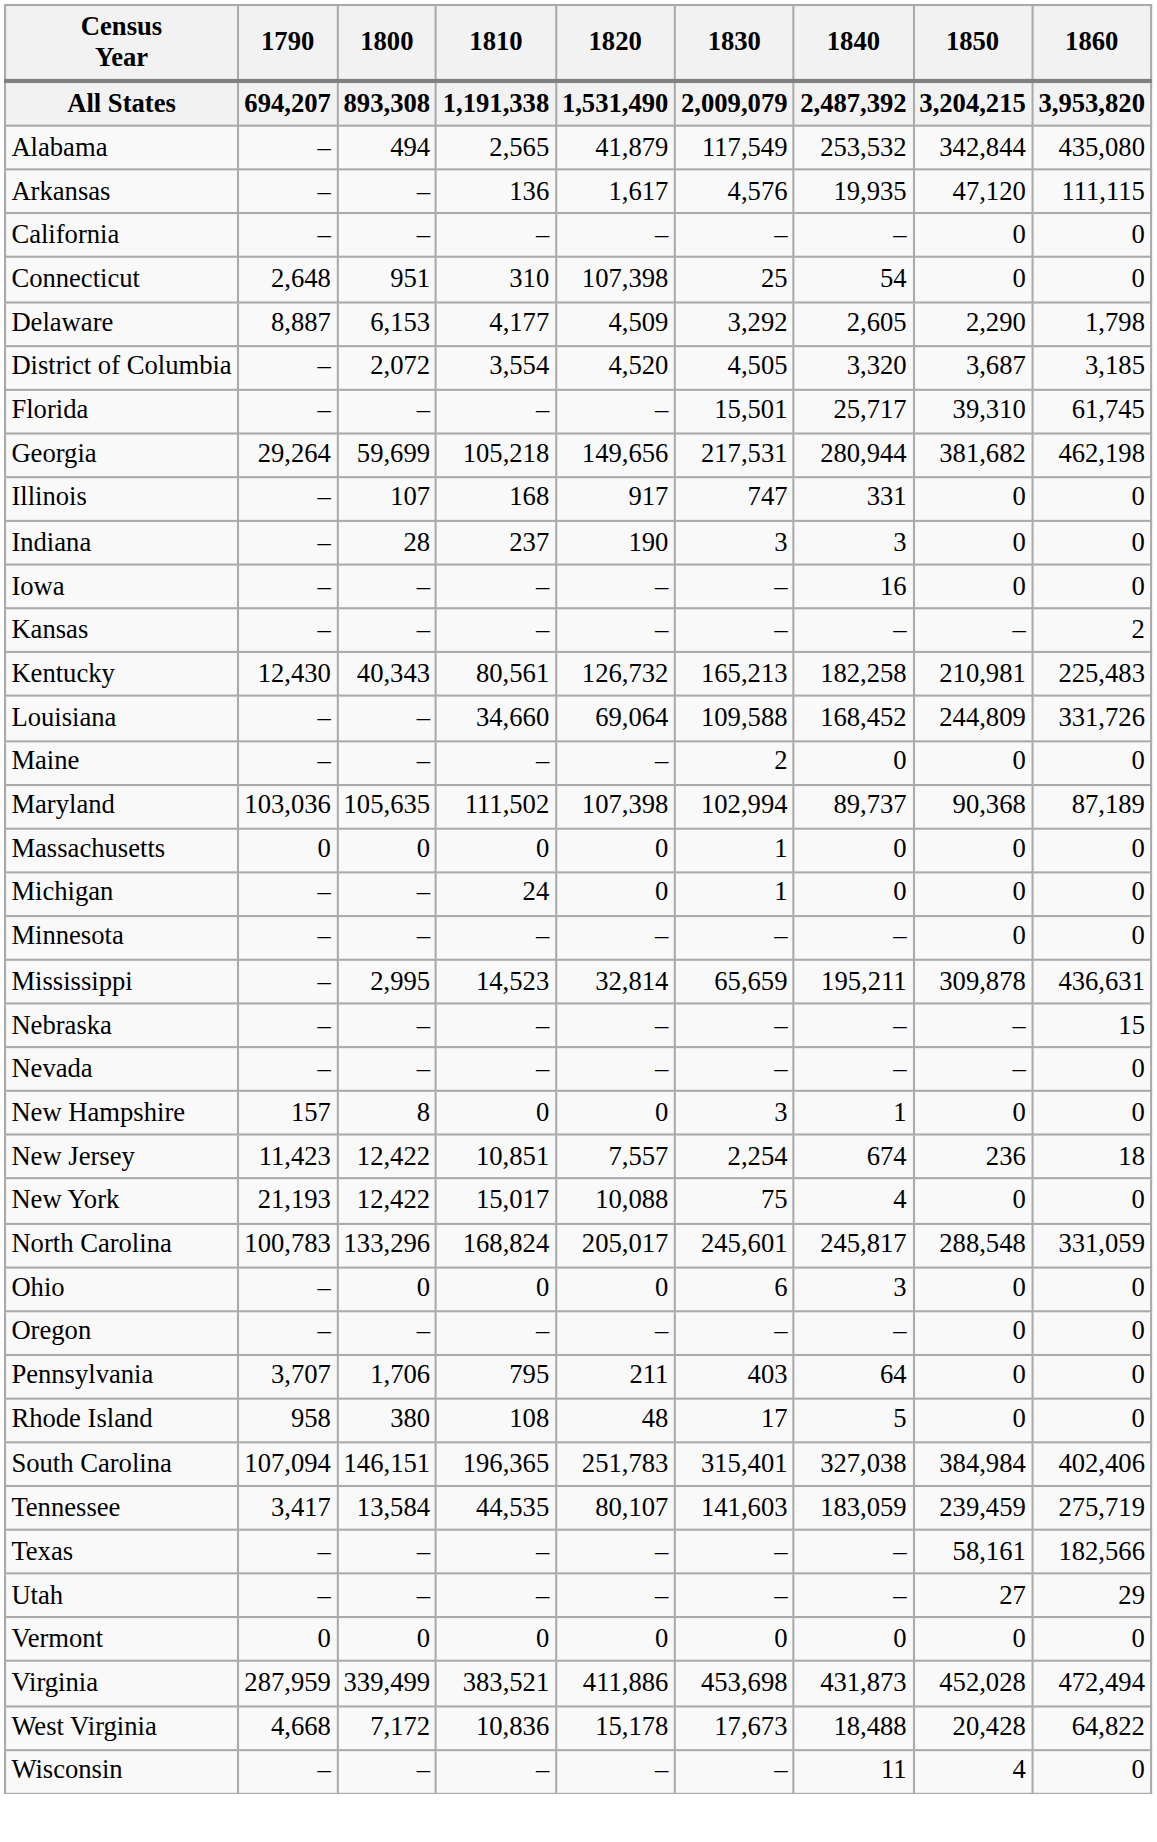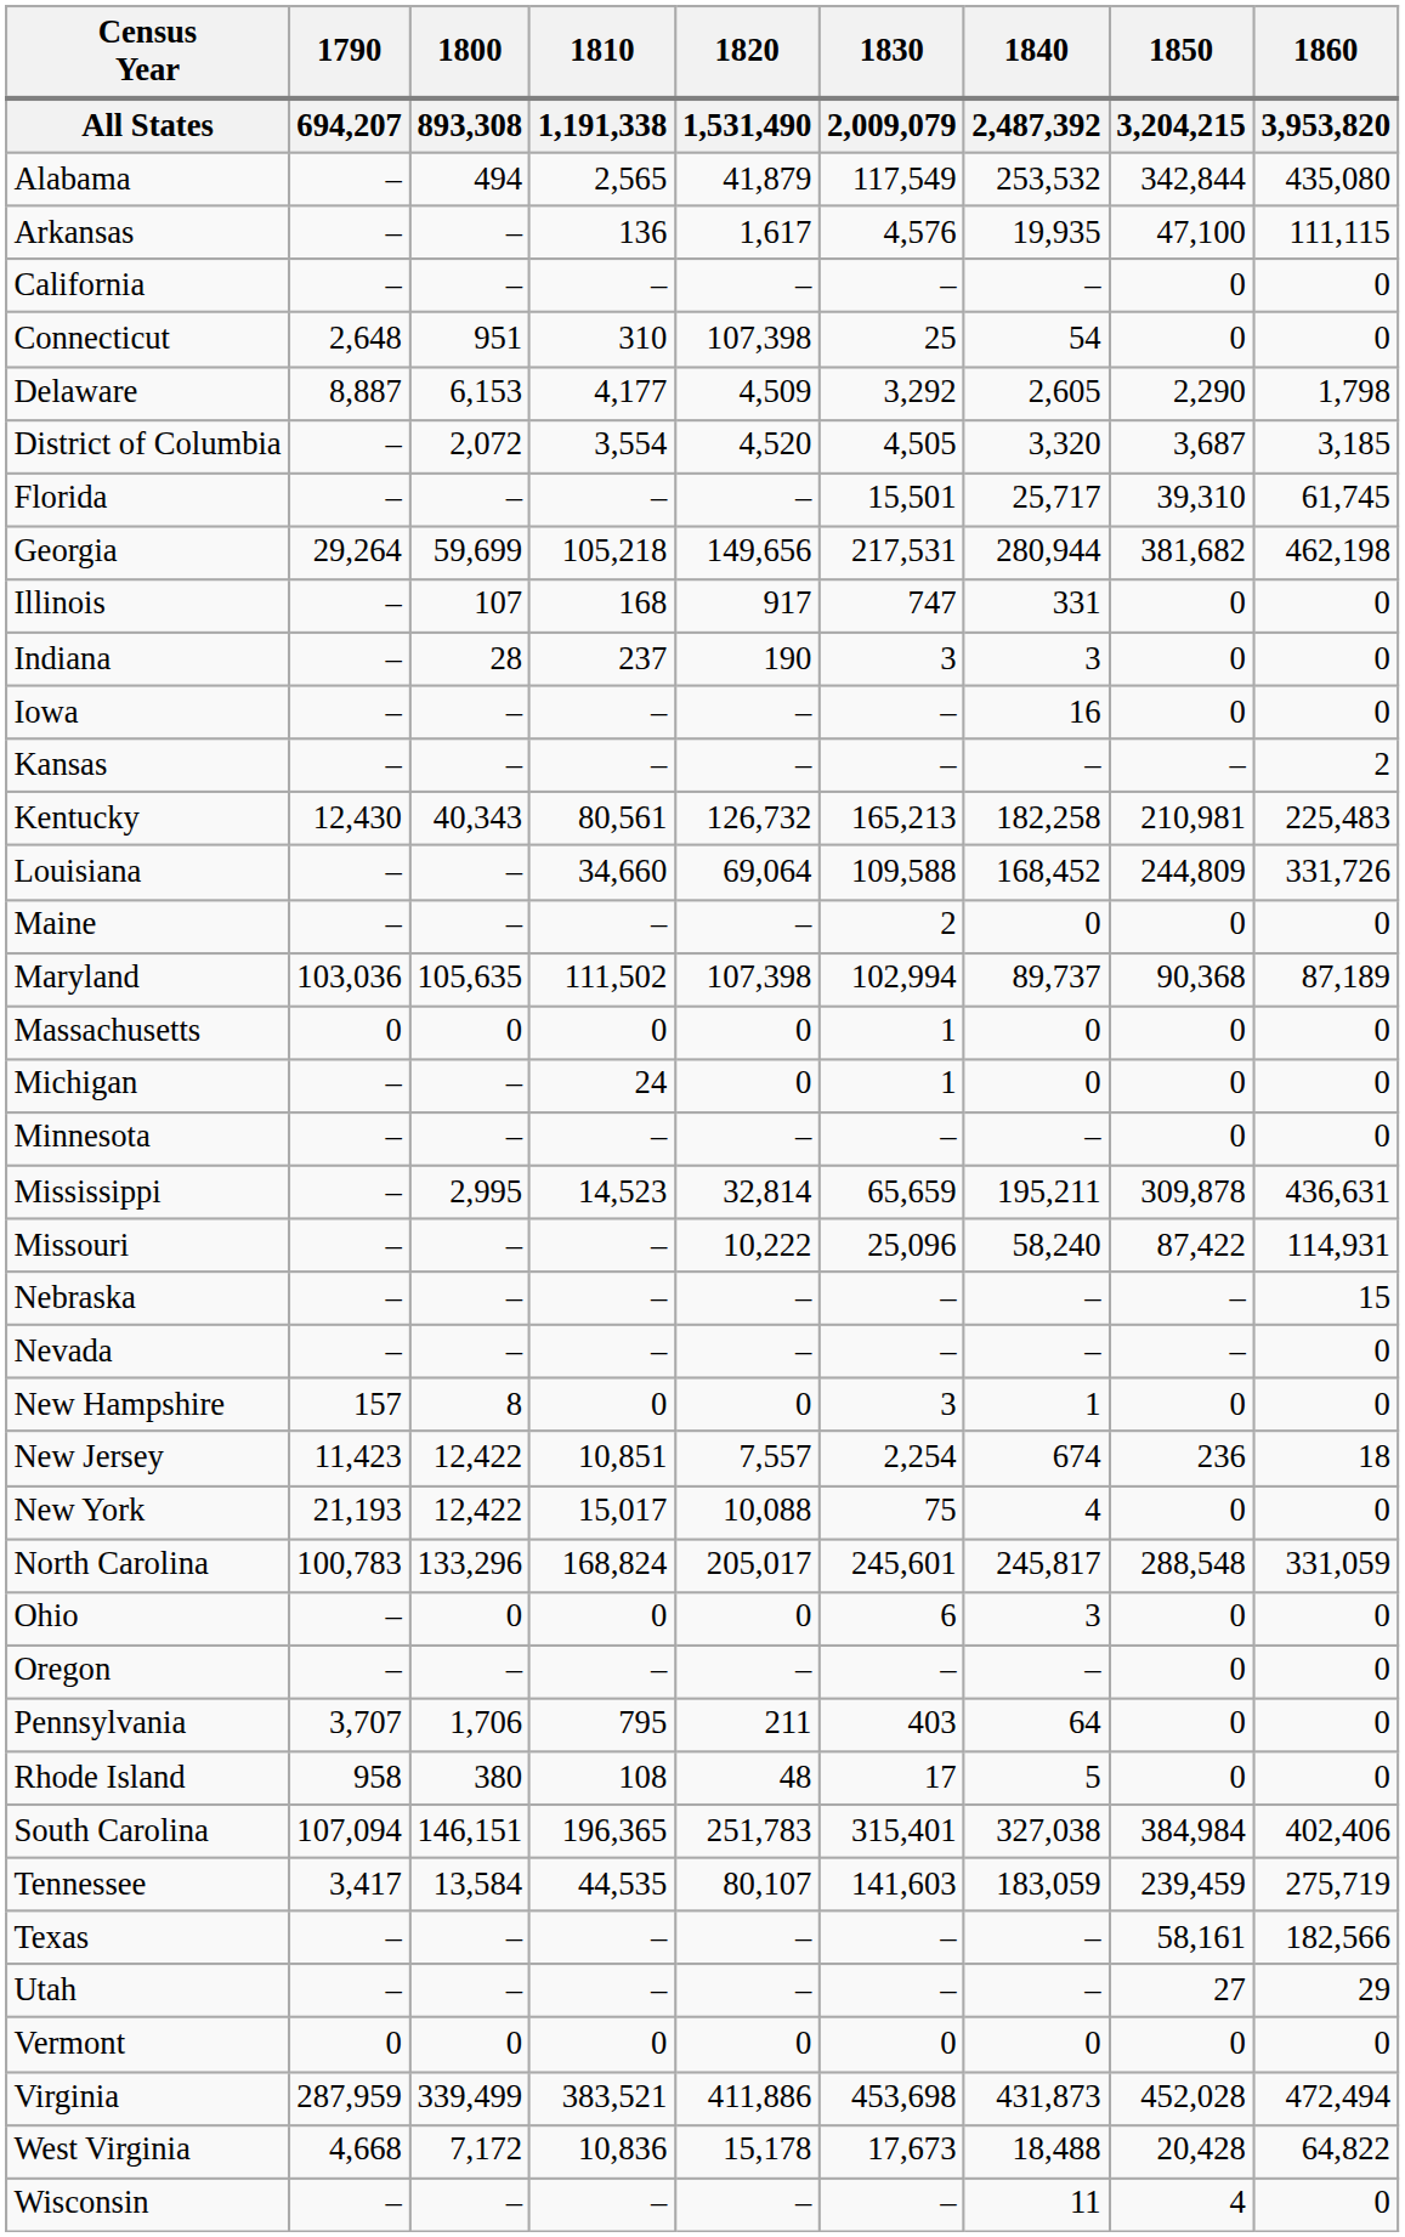 <table class="wikitable" style="text-align:right; font-size:80%;">
 <tr style="text-align:center; background: #efefef; border-bottom:2px solid gray;">
 <th>Census<br>Year</th>
 <th>1790</th>
 <th>1800</th>
 <th>1810</th>
 <th>1820</th>
 <th>1830</th>
 <th>1840</th>
 <th>1850</th>
 <th>1860</th>
 </tr>
 <tr>
 <th align=left>All States</th>
 <th>694,207</th>
 <th>893,308</th>
 <th>1,191,338</th>
 <th>1,531,490</th>
 <th>2,009,079</th>
 <th>2,487,392</th>
 <th>3,204,215</th>
 <th>3,953,820</th>
 </tr>
 <tr>
 <td align=left>Alabama</td>
 <td>–</td>
 <td>494</td>
 <td>2,565</td>
 <td>41,879</td>
 <td>117,549</td>
 <td>253,532</td>
 <td>342,844</td>
 <td>435,080</td>
 </tr>
 <tr>
 <td align=left>Arkansas</td>
 <td>–</td>
 <td>–</td>
 <td>136</td>
 <td>1,617</td>
 <td>4,576</td>
 <td>19,935</td>
-<td>47,120</td>
+<td>47,100</td>
 <td>111,115</td>
 </tr>
 <tr>
 <td align=left>California</td>
 <td>–</td>
 <td>–</td>
 <td>–</td>
 <td>–</td>
 <td>–</td>
 <td>–</td>
 <td>0</td>
 <td>0</td>
 </tr>
 <tr>
 <td align=left>Connecticut</td>
 <td>2,648</td>
 <td>951</td>
 <td>310</td>
 <td>107,398</td>
 <td>25</td>
 <td>54</td>
 <td>0</td>
 <td>0</td>
 </tr>
 <tr>
 <td align=left>Delaware</td>
 <td>8,887</td>
 <td>6,153</td>
 <td>4,177</td>
 <td>4,509</td>
 <td>3,292</td>
 <td>2,605</td>
 <td>2,290</td>
 <td>1,798</td>
 </tr>
 <tr>
 <td align=left>District of Columbia</td>
 <td>–</td>
 <td>2,072</td>
 <td>3,554</td>
 <td>4,520</td>
 <td>4,505</td>
 <td>3,320</td>
 <td>3,687</td>
 <td>3,185</td>
 </tr>
 <tr>
 <td align=left>Florida</td>
 <td>–</td>
 <td>–</td>
 <td>–</td>
 <td>–</td>
 <td>15,501</td>
 <td>25,717</td>
 <td>39,310</td>
 <td>61,745</td>
 </tr>
 <tr>
 <td align=left>Georgia</td>
 <td>29,264</td>
 <td>59,699</td>
 <td>105,218</td>
 <td>149,656</td>
 <td>217,531</td>
 <td>280,944</td>
 <td>381,682</td>
 <td>462,198</td>
 </tr>
 <tr>
 <td align=left>Illinois</td>
 <td>–</td>
 <td>107</td>
 <td>168</td>
 <td>917</td>
 <td>747</td>
 <td>331</td>
 <td>0</td>
 <td>0</td>
 </tr>
 <tr>
 <td align=left>Indiana</td>
 <td>–</td>
 <td>28</td>
 <td>237</td>
 <td>190</td>
 <td>3</td>
 <td>3</td>
 <td>0</td>
 <td>0</td>
 </tr>
 <tr>
 <td align=left>Iowa</td>
 <td>–</td>
 <td>–</td>
 <td>–</td>
 <td>–</td>
 <td>–</td>
 <td>16</td>
 <td>0</td>
 <td>0</td>
 </tr>
 <tr>
 <td align=left>Kansas</td>
 <td>–</td>
 <td>–</td>
 <td>–</td>
 <td>–</td>
 <td>–</td>
 <td>–</td>
 <td>–</td>
 <td>2</td>
 </tr>
 <tr>
 <td align=left>Kentucky</td>
 <td>12,430</td>
 <td>40,343</td>
 <td>80,561</td>
 <td>126,732</td>
 <td>165,213</td>
 <td>182,258</td>
 <td>210,981</td>
 <td>225,483</td>
 </tr>
 <tr>
 <td align=left>Louisiana</td>
 <td>–</td>
 <td>–</td>
 <td>34,660</td>
 <td>69,064</td>
 <td>109,588</td>
 <td>168,452</td>
 <td>244,809</td>
 <td>331,726</td>
 </tr>
 <tr>
 <td align=left>Maine</td>
 <td>–</td>
 <td>–</td>
 <td>–</td>
 <td>–</td>
 <td>2</td>
 <td>0</td>
 <td>0</td>
 <td>0</td>
 </tr>
 <tr>
 <td align=left>Maryland</td>
 <td>103,036</td>
 <td>105,635</td>
 <td>111,502</td>
 <td>107,398</td>
 <td>102,994</td>
 <td>89,737</td>
 <td>90,368</td>
 <td>87,189</td>
 </tr>
 <tr>
 <td align=left>Massachusetts</td>
 <td>0</td>
 <td>0</td>
 <td>0</td>
 <td>0</td>
 <td>1</td>
 <td>0</td>
 <td>0</td>
 <td>0</td>
 </tr>
 <tr>
 <td align=left>Michigan</td>
 <td>–</td>
 <td>–</td>
 <td>24</td>
 <td>0</td>
 <td>1</td>
 <td>0</td>
 <td>0</td>
 <td>0</td>
 </tr>
 <tr>
 <td align=left>Minnesota</td>
 <td>–</td>
 <td>–</td>
 <td>–</td>
 <td>–</td>
 <td>–</td>
 <td>–</td>
 <td>0</td>
 <td>0</td>
 </tr>
 <tr>
 <td align=left>Mississippi</td>
 <td>–</td>
 <td>2,995</td>
 <td>14,523</td>
 <td>32,814</td>
 <td>65,659</td>
 <td>195,211</td>
 <td>309,878</td>
 <td>436,631</td>
 </tr>
 <tr>
+<td align=left>Missouri</td>
+<td>–</td>
+<td>–</td>
+<td>–</td>
+<td>10,222</td>
+<td>25,096</td>
+<td>58,240</td>
+<td>87,422</td>
+<td>114,931</td>
+</tr>
+<tr>
 <td align=left>Nebraska</td>
 <td>–</td>
 <td>–</td>
 <td>–</td>
 <td>–</td>
 <td>–</td>
 <td>–</td>
 <td>–</td>
 <td>15</td>
 </tr>
 <tr>
 <td align=left>Nevada</td>
 <td>–</td>
 <td>–</td>
 <td>–</td>
 <td>–</td>
 <td>–</td>
 <td>–</td>
 <td>–</td>
 <td>0</td>
 </tr>
 <tr>
 <td align=left>New Hampshire</td>
 <td>157</td>
 <td>8</td>
 <td>0</td>
 <td>0</td>
 <td>3</td>
 <td>1</td>
 <td>0</td>
 <td>0</td>
 </tr>
 <tr>
 <td align=left>New Jersey</td>
 <td>11,423</td>
 <td>12,422</td>
 <td>10,851</td>
 <td>7,557</td>
 <td>2,254</td>
 <td>674</td>
 <td>236</td>
 <td>18</td>
 </tr>
 <tr>
 <td align=left>New York</td>
 <td>21,193</td>
 <td>12,422</td>
 <td>15,017</td>
 <td>10,088</td>
 <td>75</td>
 <td>4</td>
 <td>0</td>
 <td>0</td>
 </tr>
 <tr>
 <td align=left>North Carolina</td>
 <td>100,783</td>
 <td>133,296</td>
 <td>168,824</td>
 <td>205,017</td>
 <td>245,601</td>
 <td>245,817</td>
 <td>288,548</td>
 <td>331,059</td>
 </tr>
 <tr>
 <td align=left>Ohio</td>
 <td>–</td>
 <td>0</td>
 <td>0</td>
 <td>0</td>
 <td>6</td>
 <td>3</td>
 <td>0</td>
 <td>0</td>
 </tr>
 <tr>
 <td align=left>Oregon</td>
 <td>–</td>
 <td>–</td>
 <td>–</td>
 <td>–</td>
 <td>–</td>
 <td>–</td>
 <td>0</td>
 <td>0</td>
 </tr>
 <tr>
 <td align=left>Pennsylvania</td>
 <td>3,707</td>
 <td>1,706</td>
 <td>795</td>
 <td>211</td>
 <td>403</td>
 <td>64</td>
 <td>0</td>
 <td>0</td>
 </tr>
 <tr>
 <td align=left>Rhode Island</td>
 <td>958</td>
 <td>380</td>
 <td>108</td>
 <td>48</td>
 <td>17</td>
 <td>5</td>
 <td>0</td>
 <td>0</td>
 </tr>
 <tr>
 <td align=left>South Carolina</td>
 <td>107,094</td>
 <td>146,151</td>
 <td>196,365</td>
 <td>251,783</td>
 <td>315,401</td>
 <td>327,038</td>
 <td>384,984</td>
 <td>402,406</td>
 </tr>
 <tr>
 <td align=left>Tennessee</td>
 <td>3,417</td>
 <td>13,584</td>
 <td>44,535</td>
 <td>80,107</td>
 <td>141,603</td>
 <td>183,059</td>
 <td>239,459</td>
 <td>275,719</td>
 </tr>
 <tr>
 <td align=left>Texas</td>
 <td>–</td>
 <td>–</td>
 <td>–</td>
 <td>–</td>
 <td>–</td>
 <td>–</td>
 <td>58,161</td>
 <td>182,566</td>
 </tr>
 <tr>
 <td align=left>Utah</td>
 <td>–</td>
 <td>–</td>
 <td>–</td>
 <td>–</td>
 <td>–</td>
 <td>–</td>
 <td>27</td>
 <td>29</td>
 </tr>
 <tr>
 <td align=left>Vermont</td>
 <td>0</td>
 <td>0</td>
 <td>0</td>
 <td>0</td>
 <td>0</td>
 <td>0</td>
 <td>0</td>
 <td>0</td>
 </tr>
 <tr>
 <td align=left>Virginia</td>
 <td>287,959</td>
 <td>339,499</td>
 <td>383,521</td>
 <td>411,886</td>
 <td>453,698</td>
 <td>431,873</td>
 <td>452,028</td>
 <td>472,494</td>
 </tr>
 <tr>
 <td align=left>West Virginia</td>
 <td>4,668</td>
 <td>7,172</td>
 <td>10,836</td>
 <td>15,178</td>
 <td>17,673</td>
 <td>18,488</td>
 <td>20,428</td>
 <td>64,822</td>
 </tr>
 <tr>
 <td align="left">Wisconsin</td>
 <td>–</td>
 <td>–</td>
 <td>–</td>
 <td>–</td>
 <td>–</td>
 <td>11</td>
 <td>4</td>
 <td>0</td>
 </tr>
 </table>
